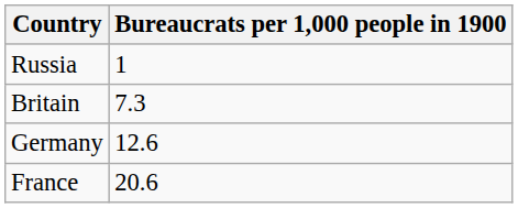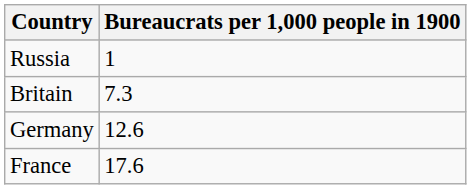 <table class="wikitable">
 <tr>
 <th>Country</th>
 <th>Bureaucrats per 1,000 people in 1900</th>
 </tr>
 <tr>
 <td>Russia</td>
 <td>1</td>
 </tr>
 <tr>
 <td>Britain</td>
 <td>7.3</td>
 </tr>
 <tr>
 <td>Germany</td>
 <td>12.6</td>
 </tr>
 <tr>
 <td>France</td>
-<td>20.6</td>
+<td>17.6</td>
 </tr>
 </table>
